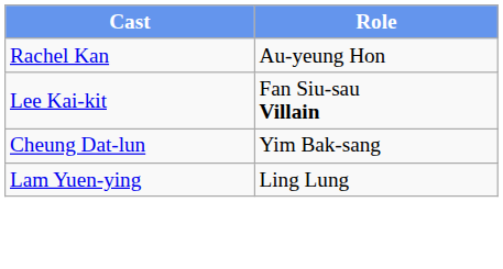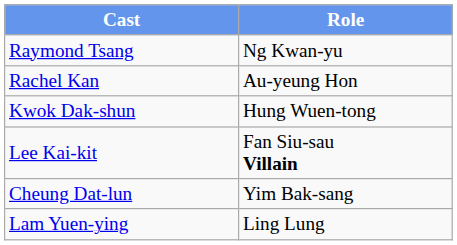 <table class="wikitable" width="60%">
 <tr style="background:cornflowerblue; color:white" align=center>
 <td style="width:10%"><strong>Cast</strong></td>
 <td style="width:10%"><strong>Role</strong></td>
 </tr>
 <tr>
+<td><a href='#'>Raymond Tsang</a></td>
+<td>Ng Kwan-yu</td>
+</tr>
+<tr>
 <td><a href='#'>Rachel Kan</a></td>
 <td>Au-yeung Hon</td>
+</tr>
+<tr>
+<td><a href='#'>Kwok Dak-shun</a></td>
+<td>Hung Wuen-tong</td>
 </tr>
 <tr>
 <td><a href='#'>Lee Kai-kit</a></td>
 <td>Fan Siu-sau <br> <strong>Villain</strong></td>
 </tr>
 <tr>
 <td><a href='#'>Cheung Dat-lun</a></td>
 <td>Yim Bak-sang</td>
 </tr>
 <tr>
 <td><a href='#'>Lam Yuen-ying</a></td>
 <td>Ling Lung</td>
 </tr>
 </table>
